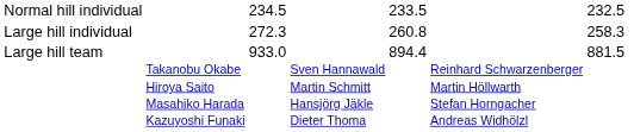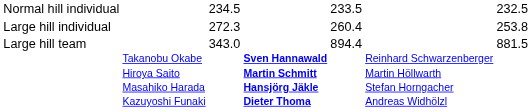 <table>
 <tr valign="top">
 <td>Normal hill individual <br></td>
 <td></td>
 <td>234.5</td>
 <td></td>
 <td>233.5</td>
 <td></td>
 <td>232.5</td>
 </tr>
 <tr valign="top">
 <td>Large hill individual <br></td>
 <td></td>
 <td>272.3</td>
 <td></td>
-<td>260.8</td>
+<td>260.4</td>
 <td></td>
-<td>258.3</td>
+<td>253.8</td>
 </tr>
 <tr valign="top">
 <td>Large hill team <br></td>
 <td> <small><br><a href='#'>Takanobu Okabe</a><br><a href='#'>Hiroya Saito</a><br><a href='#'>Masahiko Harada</a><br><a href='#'>Kazuyoshi Funaki</a></small></td>
-<td>933.0</td>
-<td> <small><br><a href='#'>Sven Hannawald</a><br><a href='#'>Martin Schmitt</a><br><a href='#'>Hansjörg Jäkle</a><br><a href='#'>Dieter Thoma</a></small></td>
+<td>343.0</td>
+<td><strong> <small><br><a href='#'>Sven Hannawald</a><br><a href='#'>Martin Schmitt</a><br><a href='#'>Hansjörg Jäkle</a><br><a href='#'>Dieter Thoma</a></small></strong></td>
 <td>894.4</td>
 <td> <small><br><a href='#'>Reinhard Schwarzenberger</a><br><a href='#'>Martin Höllwarth</a><br><a href='#'>Stefan Horngacher</a><br><a href='#'>Andreas Widhölzl</a></small></td>
 <td>881.5</td>
 </tr>
 </table>
